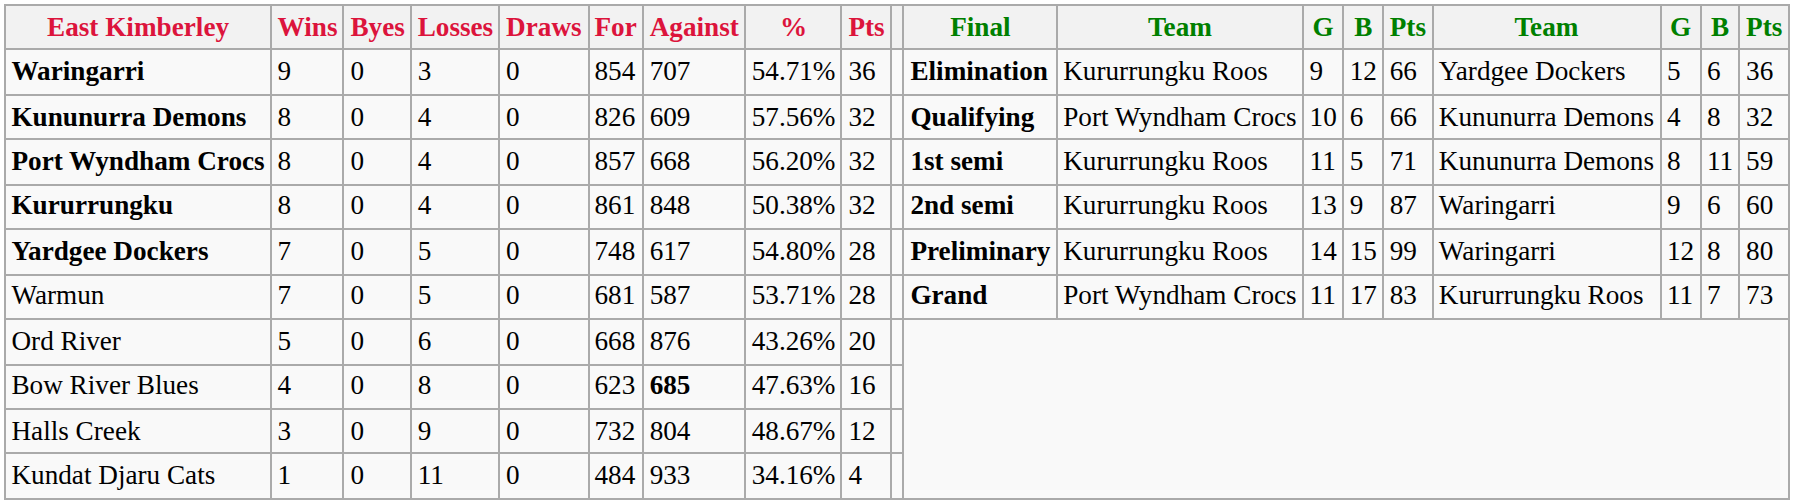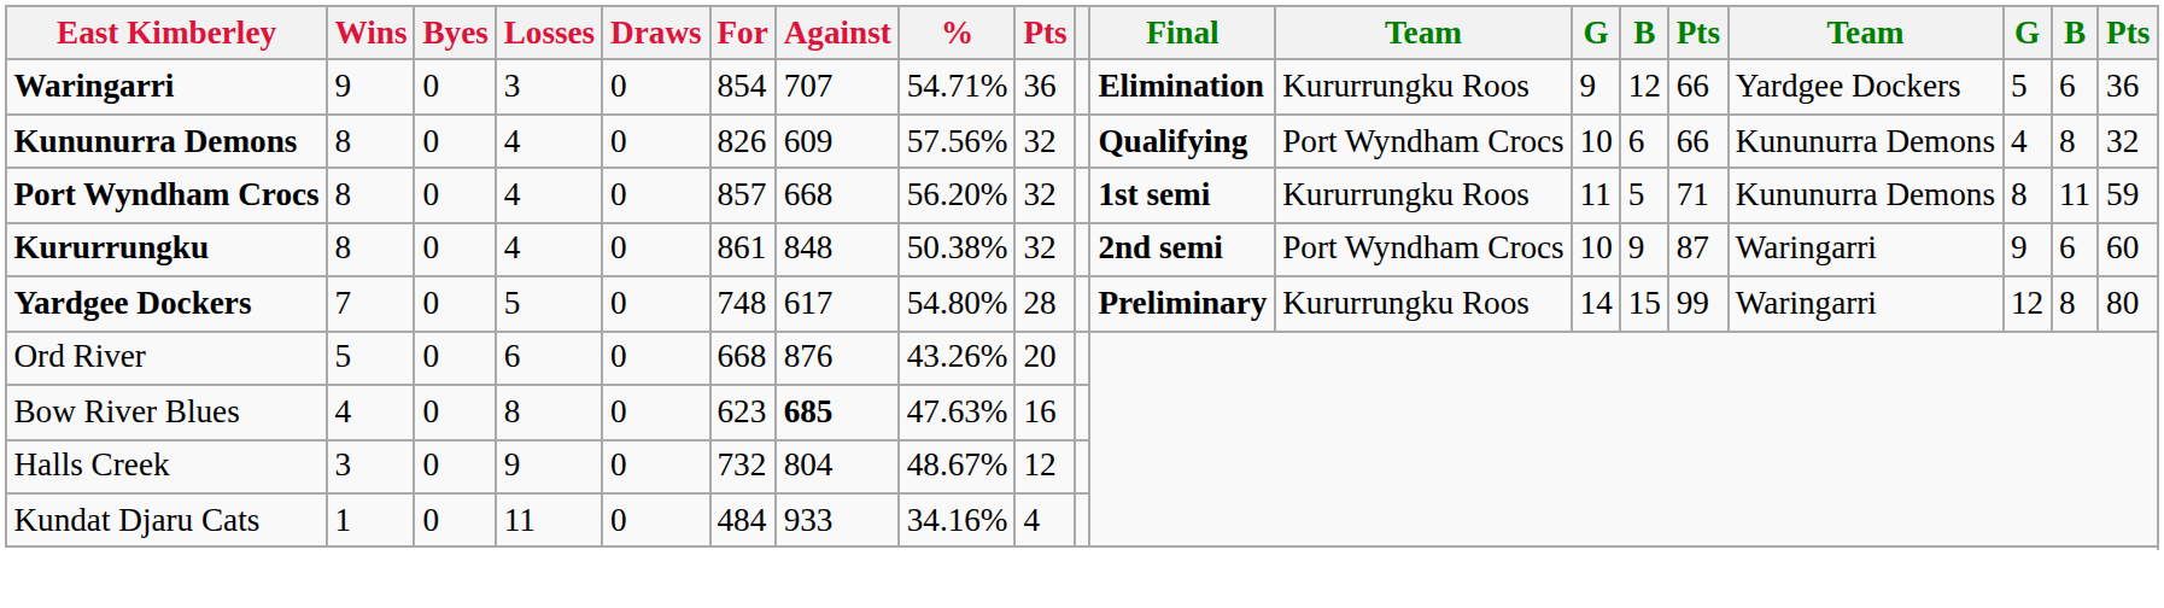 <table style="font-size: 85%; text-align: left;" class="wikitable">
 <tr>
 <th style="color:crimson">East Kimberley</th>
 <th style="color:crimson">Wins</th>
 <th style="color:crimson">Byes</th>
 <th style="color:crimson">Losses</th>
 <th style="color:crimson">Draws</th>
 <th style="color:crimson">For</th>
 <th style="color:crimson">Against</th>
 <th style="color:crimson">%</th>
 <th style="color:crimson">Pts</th>
 <th></th>
 <th style="color:green">Final</th>
 <th style="color:green">Team</th>
 <th style="color:green">G</th>
 <th style="color:green">B</th>
 <th style="color:green">Pts</th>
 <th style="color:green">Team</th>
 <th style="color:green">G</th>
 <th style="color:green">B</th>
 <th style="color:green">Pts</th>
 </tr>
 <tr>
 </tr>
 <tr>
 </tr>
 <tr>
 <td><strong>	Waringarri	</strong></td>
 <td>9</td>
 <td>0</td>
 <td>3</td>
 <td>0</td>
 <td>854</td>
 <td>707</td>
 <td>54.71%</td>
 <td>36</td>
 <td></td>
 <td><strong>Elimination</strong></td>
 <td>Kururrungku Roos</td>
 <td>9</td>
 <td>12</td>
 <td>66</td>
 <td>Yardgee Dockers</td>
 <td>5</td>
 <td>6</td>
 <td>36</td>
 </tr>
 <tr>
 <td><strong>	Kununurra Demons	</strong></td>
 <td>8</td>
 <td>0</td>
 <td>4</td>
 <td>0</td>
 <td>826</td>
 <td>609</td>
 <td>57.56%</td>
 <td>32</td>
 <td></td>
 <td><strong>Qualifying</strong></td>
 <td>Port Wyndham Crocs</td>
 <td>10</td>
 <td>6</td>
 <td>66</td>
 <td>Kununurra Demons</td>
 <td>4</td>
 <td>8</td>
 <td>32</td>
 </tr>
 <tr>
 <td><strong>	Port Wyndham Crocs	</strong></td>
 <td>8</td>
 <td>0</td>
 <td>4</td>
 <td>0</td>
 <td>857</td>
 <td>668</td>
 <td>56.20%</td>
 <td>32</td>
 <td></td>
 <td><strong>1st semi</strong></td>
 <td>Kururrungku Roos</td>
 <td>11</td>
 <td>5</td>
 <td>71</td>
 <td>Kununurra Demons</td>
 <td>8</td>
 <td>11</td>
 <td>59</td>
 </tr>
 <tr>
 <td><strong>	Kururrungku 	</strong></td>
 <td>8</td>
 <td>0</td>
 <td>4</td>
 <td>0</td>
 <td>861</td>
 <td>848</td>
 <td>50.38%</td>
 <td>32</td>
 <td></td>
 <td><strong>2nd semi</strong></td>
-<td>Kururrungku Roos</td>
-<td>13</td>
+<td>Port Wyndham Crocs</td>
+<td>10</td>
 <td>9</td>
 <td>87</td>
 <td>Waringarri</td>
 <td>9</td>
 <td>6</td>
 <td>60</td>
 </tr>
 <tr>
 <td><strong>	Yardgee Dockers	</strong></td>
 <td>7</td>
 <td>0</td>
 <td>5</td>
 <td>0</td>
 <td>748</td>
 <td>617</td>
 <td>54.80%</td>
 <td>28</td>
 <td></td>
 <td><strong>Preliminary</strong></td>
 <td>Kururrungku Roos</td>
 <td>14</td>
 <td>15</td>
 <td>99</td>
 <td>Waringarri</td>
 <td>12</td>
 <td>8</td>
 <td>80</td>
-</tr>
-<tr>
-<td>Warmun</td>
-<td>7</td>
-<td>0</td>
-<td>5</td>
-<td>0</td>
-<td>681</td>
-<td>587</td>
-<td>53.71%</td>
-<td>28</td>
-<td></td>
-<td><strong>Grand</strong></td>
-<td>Port Wyndham Crocs</td>
-<td>11</td>
-<td>17</td>
-<td>83</td>
-<td>Kururrungku Roos</td>
-<td>11</td>
-<td>7</td>
-<td>73</td>
 </tr>
 <tr>
 <td>Ord River</td>
 <td>5</td>
 <td>0</td>
 <td>6</td>
 <td>0</td>
 <td>668</td>
 <td>876</td>
 <td>43.26%</td>
 <td>20</td>
 <td></td>
 </tr>
 <tr>
 <td>Bow River Blues</td>
 <td>4</td>
 <td>0</td>
 <td>8</td>
 <td>0</td>
 <td>623</td>
 <td><strong>685</strong></td>
 <td>47.63%</td>
 <td>16</td>
 <td></td>
 </tr>
 <tr>
 <td>Halls Creek</td>
 <td>3</td>
 <td>0</td>
 <td>9</td>
 <td>0</td>
 <td>732</td>
 <td>804</td>
 <td>48.67%</td>
 <td>12</td>
 <td></td>
 </tr>
 <tr>
 <td>Kundat Djaru Cats</td>
 <td>1</td>
 <td>0</td>
 <td>11</td>
 <td>0</td>
 <td>484</td>
 <td>933</td>
 <td>34.16%</td>
 <td>4</td>
 <td></td>
 </tr>
 <tr>
 </tr>
 </table>
